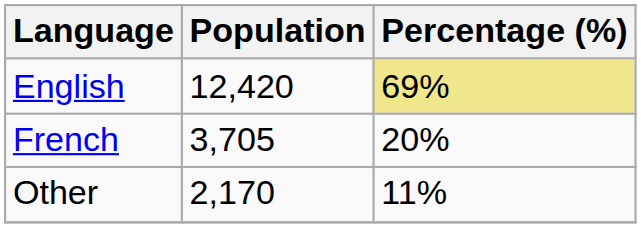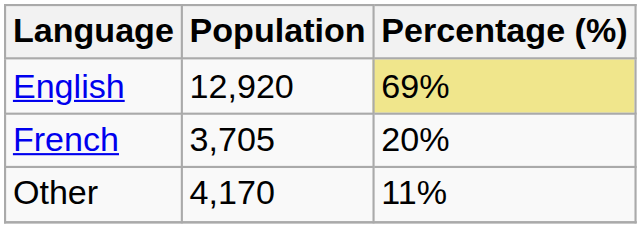 <table class="wikitable">
 <tr>
 <th>Language</th>
 <th>Population</th>
 <th>Percentage (%)</th>
 </tr>
 <tr>
 <td><a href='#'>English</a></td>
-<td>12,420</td>
+<td>12,920</td>
 <td style="background: khaki;">69%</td>
 </tr>
 <tr>
 <td><a href='#'>French</a></td>
 <td>3,705</td>
 <td>20%</td>
 </tr>
 <tr>
 <td>Other</td>
-<td>2,170</td>
+<td>4,170</td>
 <td>11%</td>
 </tr>
 <tr>
 </tr>
 </table>
